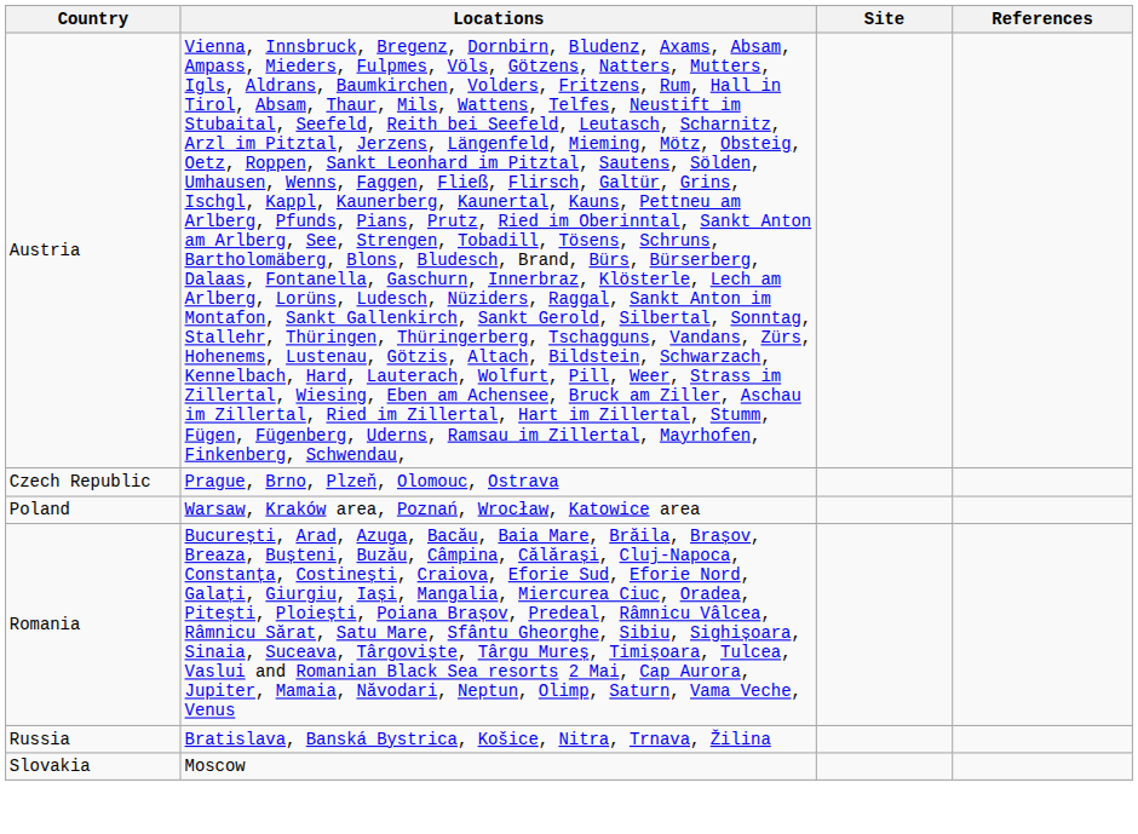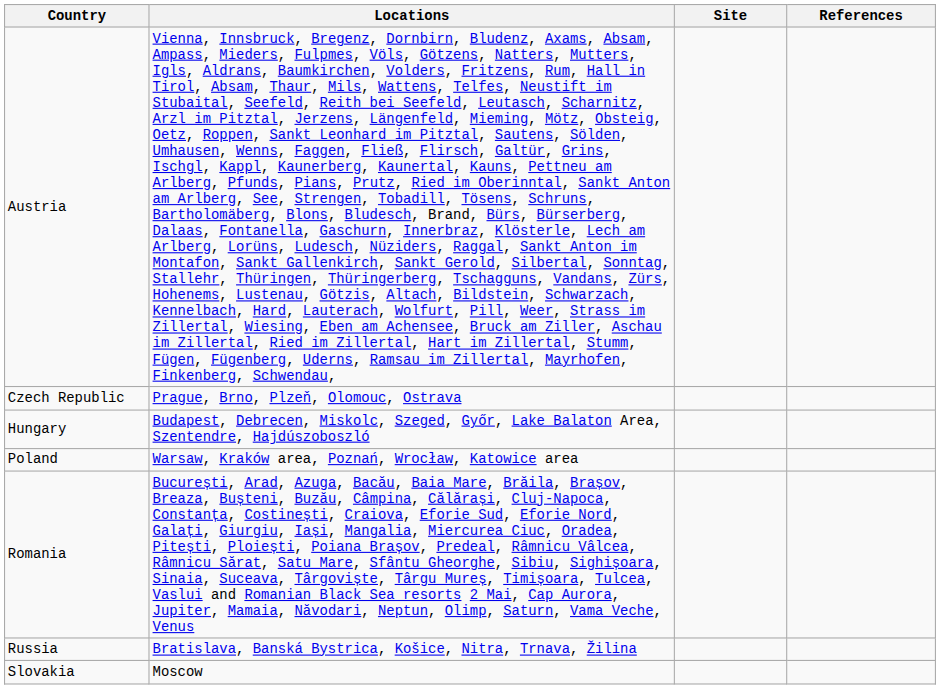 <table class="wikitable">
 <tr>
 <th style="width:150px;">Country</th>
 <th style="width:600px;">Locations</th>
 <th style="width:120px;">Site</th>
 <th style="width:150px;">References</th>
 </tr>
 <tr>
 <td> Austria</td>
 <td><a href='#'>Vienna</a>, <a href='#'>Innsbruck</a>, <a href='#'>Bregenz</a>, <a href='#'>Dornbirn</a>, <a href='#'>Bludenz</a>, <a href='#'>Axams</a>, <a href='#'>Absam</a>, <a href='#'>Ampass</a>, <a href='#'>Mieders</a>, <a href='#'>Fulpmes</a>, <a href='#'>Völs</a>, <a href='#'>Götzens</a>, <a href='#'>Natters</a>, <a href='#'>Mutters</a>, <a href='#'>Igls</a>, <a href='#'>Aldrans</a>, <a href='#'>Baumkirchen</a>, <a href='#'>Volders</a>, <a href='#'>Fritzens</a>, <a href='#'>Rum</a>, <a href='#'>Hall in Tirol</a>, <a href='#'>Absam</a>, <a href='#'>Thaur</a>, <a href='#'>Mils</a>, <a href='#'>Wattens</a>, <a href='#'>Telfes</a>, <a href='#'>Neustift im Stubaital</a>, <a href='#'>Seefeld</a>, <a href='#'>Reith bei Seefeld</a>, <a href='#'>Leutasch</a>, <a href='#'>Scharnitz</a>, <a href='#'>Arzl im Pitztal</a>, <a href='#'>Jerzens</a>, <a href='#'>Längenfeld</a>, <a href='#'>Mieming</a>, <a href='#'>Mötz</a>, <a href='#'>Obsteig</a>, <a href='#'>Oetz</a>, <a href='#'>Roppen</a>, <a href='#'>Sankt Leonhard im Pitztal</a>, <a href='#'>Sautens</a>, <a href='#'>Sölden</a>, <a href='#'>Umhausen</a>, <a href='#'>Wenns</a>, <a href='#'>Faggen</a>, <a href='#'>Fließ</a>, <a href='#'>Flirsch</a>, <a href='#'>Galtür</a>, <a href='#'>Grins</a>, <a href='#'>Ischgl</a>, <a href='#'>Kappl</a>, <a href='#'>Kaunerberg</a>, <a href='#'>Kaunertal</a>, <a href='#'>Kauns</a>, <a href='#'>Pettneu am Arlberg</a>, <a href='#'>Pfunds</a>, <a href='#'>Pians</a>, <a href='#'>Prutz</a>, <a href='#'>Ried im Oberinntal</a>, <a href='#'>Sankt Anton am Arlberg</a>, <a href='#'>See</a>, <a href='#'>Strengen</a>, <a href='#'>Tobadill</a>, <a href='#'>Tösens</a>, <a href='#'>Schruns</a>, <a href='#'>Bartholomäberg</a>, <a href='#'>Blons</a>, <a href='#'>Bludesch</a>, Brand, <a href='#'>Bürs</a>, <a href='#'>Bürserberg</a>, <a href='#'>Dalaas</a>, <a href='#'>Fontanella</a>, <a href='#'>Gaschurn</a>, <a href='#'>Innerbraz</a>, <a href='#'>Klösterle</a>, <a href='#'>Lech am Arlberg</a>, <a href='#'>Lorüns</a>, <a href='#'>Ludesch</a>, <a href='#'>Nüziders</a>, <a href='#'>Raggal</a>, <a href='#'>Sankt Anton im Montafon</a>, <a href='#'>Sankt Gallenkirch</a>, <a href='#'>Sankt Gerold</a>, <a href='#'>Silbertal</a>, <a href='#'>Sonntag</a>, <a href='#'>Stallehr</a>, <a href='#'>Thüringen</a>, <a href='#'>Thüringerberg</a>, <a href='#'>Tschagguns</a>, <a href='#'>Vandans</a>, <a href='#'>Zürs</a>, <a href='#'>Hohenems</a>, <a href='#'>Lustenau</a>, <a href='#'>Götzis</a>, <a href='#'>Altach</a>, <a href='#'>Bildstein</a>, <a href='#'>Schwarzach</a>, <a href='#'>Kennelbach</a>, <a href='#'>Hard</a>, <a href='#'>Lauterach</a>, <a href='#'>Wolfurt</a>, <a href='#'>Pill</a>, <a href='#'>Weer</a>, <a href='#'>Strass im Zillertal</a>, <a href='#'>Wiesing</a>, <a href='#'>Eben am Achensee</a>, <a href='#'>Bruck am Ziller</a>, <a href='#'>Aschau im Zillertal</a>, <a href='#'>Ried im Zillertal</a>, <a href='#'>Hart im Zillertal</a>, <a href='#'>Stumm</a>, <a href='#'>Fügen</a>, <a href='#'>Fügenberg</a>, <a href='#'>Uderns</a>, <a href='#'>Ramsau im Zillertal</a>, <a href='#'>Mayrhofen</a>, <a href='#'>Finkenberg</a>, <a href='#'>Schwendau</a>,</td>
 <td></td>
 <td></td>
 </tr>
 <tr>
 <td> Czech Republic</td>
 <td><a href='#'>Prague</a>, <a href='#'>Brno</a>, <a href='#'>Plzeň</a>, <a href='#'>Olomouc</a>, <a href='#'>Ostrava</a></td>
 <td> </td>
+<td></td>
+</tr>
+<tr>
+<td> Hungary</td>
+<td><a href='#'>Budapest</a>, <a href='#'>Debrecen</a>, <a href='#'>Miskolc</a>, <a href='#'>Szeged</a>, <a href='#'>Győr</a>, <a href='#'>Lake Balaton</a> Area, <a href='#'>Szentendre</a>, <a href='#'>Hajdúszoboszló</a></td>
+<td></td>
 <td></td>
 </tr>
 <tr>
 <td> Poland</td>
 <td><a href='#'>Warsaw</a>, <a href='#'>Kraków</a> area, <a href='#'>Poznań</a>, <a href='#'>Wrocław</a>, <a href='#'>Katowice</a> area</td>
 <td></td>
 <td></td>
 </tr>
 <tr>
 <td> Romania</td>
 <td><a href='#'>București</a>, <a href='#'>Arad</a>, <a href='#'>Azuga</a>, <a href='#'>Bacău</a>, <a href='#'>Baia Mare</a>, <a href='#'>Brăila</a>, <a href='#'>Brașov</a>, <a href='#'>Breaza</a>, <a href='#'>Bușteni</a>, <a href='#'>Buzău</a>, <a href='#'>Câmpina</a>, <a href='#'>Călărași</a>, <a href='#'>Cluj-Napoca</a>, <a href='#'>Constanța</a>, <a href='#'>Costinești</a>, <a href='#'>Craiova</a>, <a href='#'>Eforie Sud</a>, <a href='#'>Eforie Nord</a>, <a href='#'>Galați</a>, <a href='#'>Giurgiu</a>, <a href='#'>Iași</a>, <a href='#'>Mangalia</a>, <a href='#'>Miercurea Ciuc</a>, <a href='#'>Oradea</a>, <a href='#'>Pitești</a>, <a href='#'>Ploiești</a>, <a href='#'>Poiana Brașov</a>, <a href='#'>Predeal</a>, <a href='#'>Râmnicu Vâlcea</a>, <a href='#'>Râmnicu Sărat</a>, <a href='#'>Satu Mare</a>, <a href='#'>Sfântu Gheorghe</a>, <a href='#'>Sibiu</a>, <a href='#'>Sighișoara</a>, <a href='#'>Sinaia</a>, <a href='#'>Suceava</a>, <a href='#'>Târgoviște</a>, <a href='#'>Târgu Mureș</a>, <a href='#'>Timișoara</a>, <a href='#'>Tulcea</a>, <a href='#'>Vaslui</a> and <a href='#'>Romanian Black Sea resorts</a> <a href='#'>2 Mai</a>, <a href='#'>Cap Aurora</a>, <a href='#'>Jupiter</a>, <a href='#'>Mamaia</a>, <a href='#'>Năvodari</a>, <a href='#'>Neptun</a>, <a href='#'>Olimp</a>, <a href='#'>Saturn</a>, <a href='#'>Vama Veche</a>, <a href='#'>Venus</a></td>
 <td></td>
 <td></td>
 </tr>
 <tr>
 <td> Russia</td>
 <td><a href='#'>Bratislava</a>, <a href='#'>Banská Bystrica</a>, <a href='#'>Košice</a>, <a href='#'>Nitra</a>, <a href='#'>Trnava</a>, <a href='#'>Žilina</a></td>
 <td></td>
 <td></td>
 </tr>
 <tr>
 <td> Slovakia</td>
 <td>Moscow</td>
 <td></td>
 <td></td>
 </tr>
 </table>
